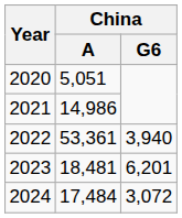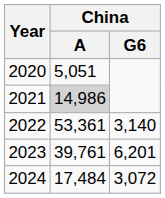 <table class="wikitable">
 <tr>
 <th rowspan="2">Year</th>
 <th colspan="2">China</th>
 </tr>
 <tr>
 <th>A</th>
 <th>G6</th>
 </tr>
 <tr>
 <td>2020</td>
 <td>5,051</td>
 <td rowspan="2"></td>
 </tr>
 <tr>
 <td>2021</td>
-<td>14,986</td>
+<td style="background: lightgrey;">14,986</td>
 </tr>
 <tr>
 <td>2022</td>
 <td>53,361</td>
-<td>3,940</td>
+<td>3,140</td>
 </tr>
 <tr>
 <td>2023</td>
-<td>18,481</td>
+<td>39,761</td>
 <td>6,201</td>
 </tr>
 <tr>
 <td>2024</td>
 <td>17,484</td>
 <td>3,072</td>
 </tr>
 </table>
